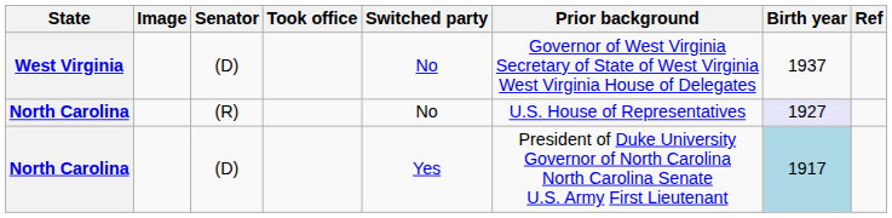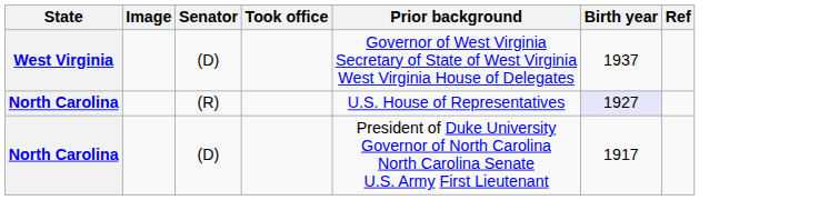 <table class="sortable wikitable" style="text-align:center">
 <tr>
 <th>State</th>
 <th>Image</th>
 <th>Senator</th>
 <th>Took office</th>
-<th>Switched party</th>
 <th>Prior background</th>
 <th>Birth year</th>
 <th>Ref</th>
 </tr>
 <tr>
 <th><a href='#'>West Virginia</a></th>
 <td></td>
 <td> (D)</td>
 <td></td>
-<td><a href='#'>No</a><br></td>
 <td><a href='#'>Governor of West Virginia</a><br><a href='#'>Secretary of State of West Virginia</a><br><a href='#'>West Virginia House of Delegates</a></td>
 <td>1937</td>
 <td></td>
 </tr>
 <tr>
 <th><a href='#'>North Carolina</a></th>
 <td></td>
 <td> (R)</td>
 <td></td>
-<td>No<br></td>
 <td><a href='#'>U.S. House of Representatives</a></td>
 <td style="background: lavender;">1927</td>
 <td></td>
 </tr>
 <tr>
 <th><a href='#'>North Carolina</a></th>
 <td></td>
 <td> (D)</td>
 <td></td>
-<td><a href='#'>Yes</a><br></td>
 <td>President of <a href='#'>Duke University</a><br><a href='#'>Governor of North Carolina</a><br><a href='#'>North Carolina Senate</a><br><a href='#'>U.S. Army</a> <a href='#'>First Lieutenant</a></td>
-<td style="background: lightblue;">1917</td>
+<td>1917</td>
 <td></td>
 </tr>
 </table>
